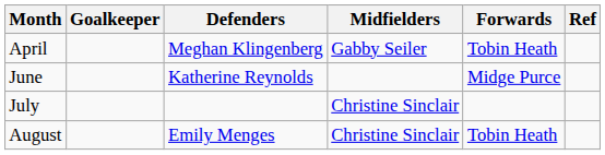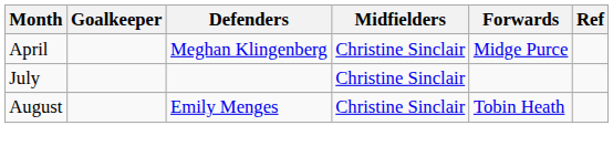 <table class="wikitable">
 <tr>
 <th>Month</th>
 <th>Goalkeeper</th>
 <th>Defenders</th>
 <th>Midfielders</th>
 <th>Forwards</th>
 <th>Ref</th>
 </tr>
 <tr>
 <td>April</td>
 <td></td>
 <td> <a href='#'>Meghan Klingenberg</a></td>
-<td> <a href='#'>Gabby Seiler</a></td>
-<td> <a href='#'>Tobin Heath</a></td>
-<td></td>
-</tr>
-<tr>
-<td>June</td>
-<td></td>
-<td> <a href='#'>Katherine Reynolds</a></td>
-<td></td>
+<td> <a href='#'>Christine Sinclair</a></td>
 <td> <a href='#'>Midge Purce</a></td>
 <td></td>
 </tr>
 <tr>
 <td>July</td>
 <td></td>
 <td></td>
 <td> <a href='#'>Christine Sinclair</a></td>
 <td></td>
 <td></td>
 </tr>
 <tr>
 <td>August</td>
 <td></td>
 <td> <a href='#'>Emily Menges</a></td>
 <td> <a href='#'>Christine Sinclair</a></td>
 <td> <a href='#'>Tobin Heath</a></td>
 <td></td>
 </tr>
 </table>
